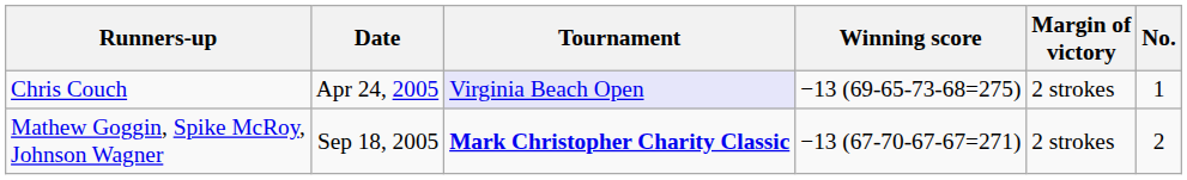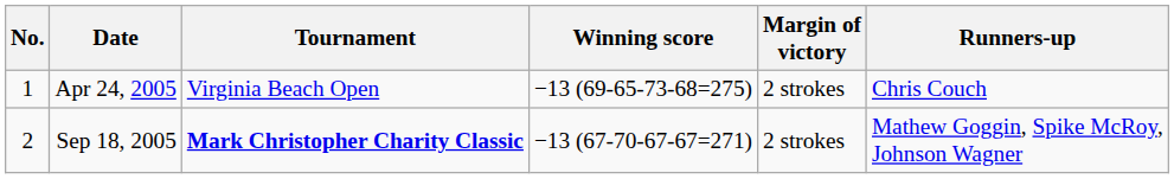 <table class="wikitable" style="font-size:95%;">
 <tr>
-<th>Runners-up</th>
+<th>No.</th>
 <th>Date</th>
 <th>Tournament</th>
 <th>Winning score</th>
 <th>Margin of<br>victory</th>
-<th>No.</th>
+<th>Runners-up</th>
 </tr>
 <tr>
-<td> <a href='#'>Chris Couch</a></td>
+<td align=center>1</td>
 <td align=right>Apr 24, <a href='#'>2005</a></td>
-<td style="background: lavender;"><a href='#'>Virginia Beach Open</a></td>
+<td><a href='#'>Virginia Beach Open</a></td>
 <td>−13 (69-65-73-68=275)</td>
 <td>2 strokes</td>
-<td align=center>1</td>
+<td> <a href='#'>Chris Couch</a></td>
 </tr>
 <tr>
-<td> <a href='#'>Mathew Goggin</a>,  <a href='#'>Spike McRoy</a>,<br> <a href='#'>Johnson Wagner</a></td>
+<td align=center>2</td>
 <td align=right>Sep 18, 2005</td>
 <td><strong><a href='#'>Mark Christopher Charity Classic</a></strong></td>
 <td>−13 (67-70-67-67=271)</td>
 <td>2 strokes</td>
-<td align=center>2</td>
+<td> <a href='#'>Mathew Goggin</a>,  <a href='#'>Spike McRoy</a>,<br> <a href='#'>Johnson Wagner</a></td>
 </tr>
 </table>
